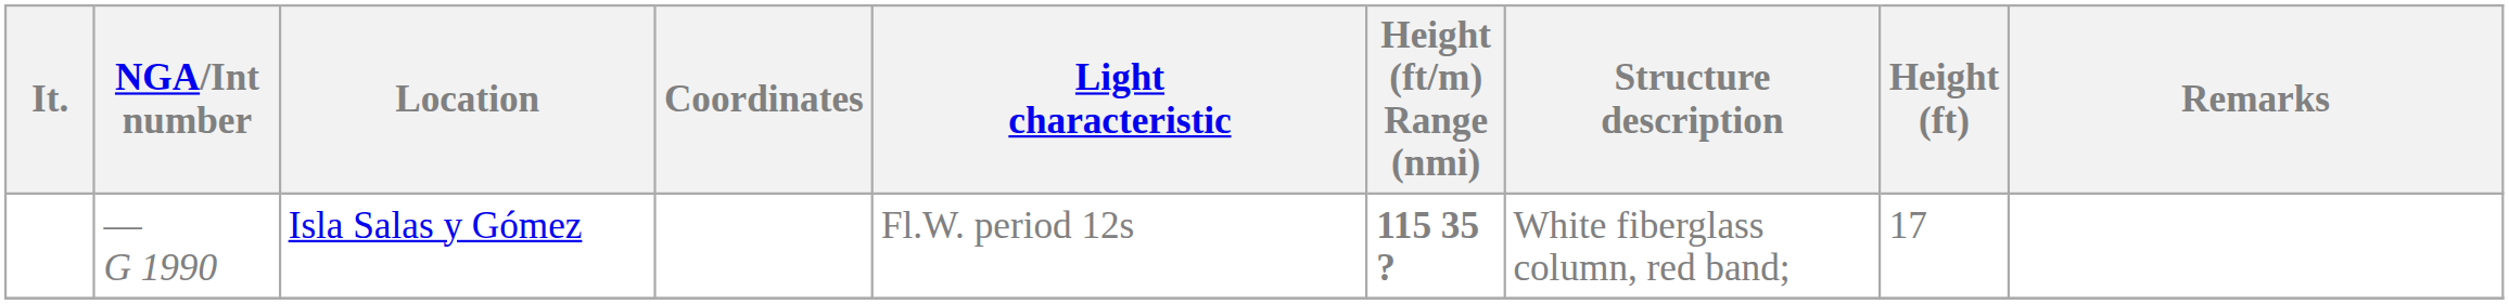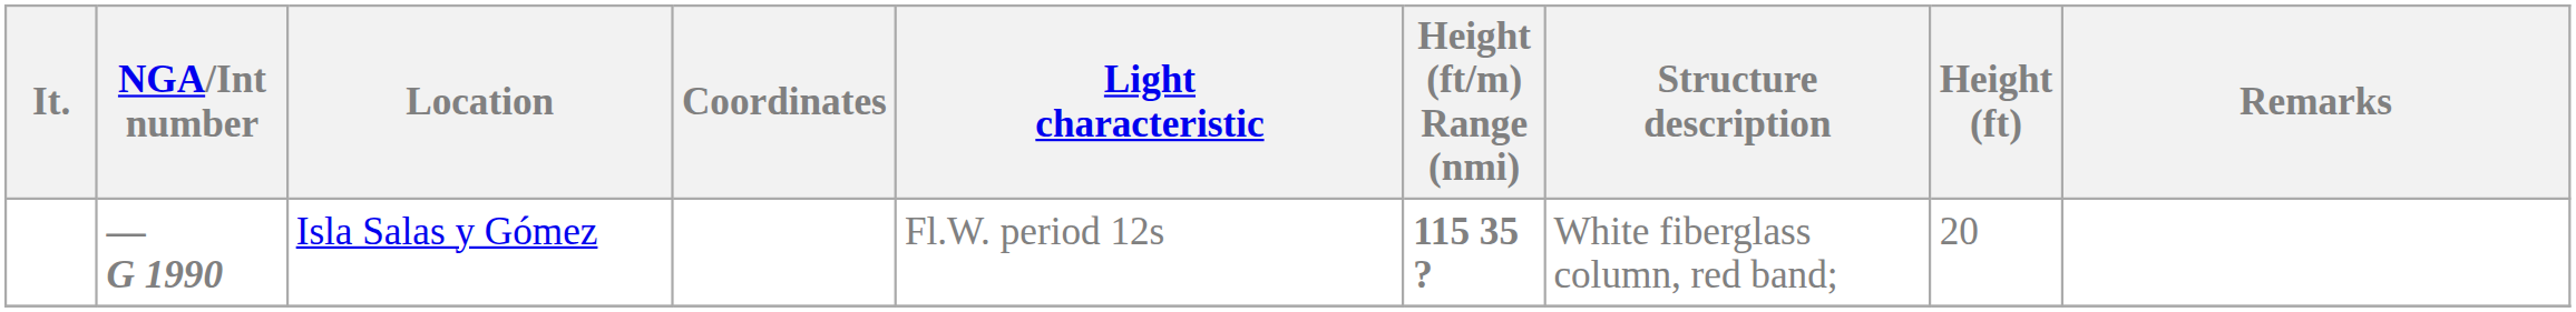 <table class=wikitable style="background: white; color: gray">
 <tr>
 <th width="30">It.</th>
 <th width="70"><a href='#'>NGA</a>/Int<br>number</th>
 <th width="150">Location</th>
 <th width="80">Coordinates</th>
 <th width="200"><a href='#'>Light<br>characteristic</a></th>
 <th width="50">Height (ft/m)<br>Range (nmi)</th>
 <th width="150">Structure<br>description</th>
 <th width="30">Height (ft)</th>
 <th width="200">Remarks</th>
 </tr>
 <tr valign="top">
 <td></td>
-<td>—<br><em>G 1990</em></td>
+<td><strong>—<br><em>G 1990</em></strong></td>
 <td><a href='#'>Isla Salas y Gómez</a></td>
 <td></td>
 <td>Fl.W. period 12s</td>
 <td><strong>115 35 ?</strong></td>
 <td>White fiberglass column, red  band;</td>
-<td>17</td>
+<td>20</td>
 <td></td>
 </tr>
 <tr>
 </tr>
 </table>
